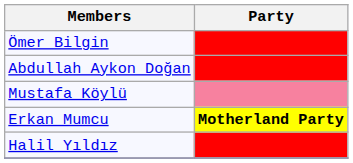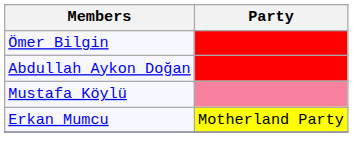 <table class=wikitable style="border:1px solid #8888aa; background-color:#f7f8ff; padding:0px; font-size:90%;">
 <tr>
 <th>Members</th>
 <th>Party</th>
 </tr>
 <tr>
 <td><a href='#'>Ömer Bilgin</a></td>
 <td style="background: #ff0000"></td>
 </tr>
 <tr>
 <td><a href='#'>Abdullah Aykon Doğan</a></td>
 <td style="background: #ff0000"></td>
 </tr>
 <tr>
 <td><a href='#'>Mustafa Köylü</a></td>
 <td style="background: #F7819F"></td>
 </tr>
 <tr>
 <td><a href='#'>Erkan Mumcu</a></td>
-<td style="background: #ffff00"><strong>Motherland Party</strong></td>
-</tr>
-<tr>
-<td><a href='#'>Halil Yıldız</a></td>
-<td style="background: #ff0000"></td>
+<td style="background: #ffff00">Motherland Party</td>
 </tr>
 <tr>
 </tr>
 </table>
